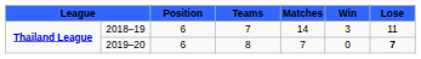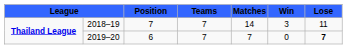 <table class="wikitable" style= "text-align:center; font-size:10pt;">
 <tr style= "background: #3366FF; font-weight:bold;">
 <td colspan="2" style="width:14em;"><span>League</span></td>
 <td style="width:6em;"><span>Position</span></td>
 <td style="width:6em;"><span>Teams</span></td>
 <td style="width:4em;"><span>Matches</span></td>
 <td style="width:4em;"><span>Win</span></td>
 <td style="width:4em;"><span>Lose</span></td>
 </tr>
 <tr>
 <td rowspan="2"><strong><a href='#'>Thailand League</a></strong></td>
 <td>2018–19</td>
-<td>6</td>
+<td>7</td>
 <td align="center">7</td>
 <td align="center">14</td>
 <td align="center">3</td>
 <td align="center">11</td>
 </tr>
 <tr>
 <td>2019–20</td>
 <td align="center">6</td>
-<td align="center">8</td>
+<td align="center">7</td>
 <td align="center">7</td>
 <td align="center">0</td>
 <td align="center"><strong>7</strong></td>
 </tr>
 </table>
